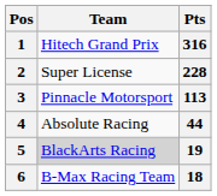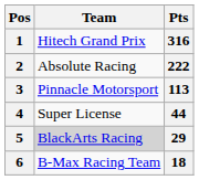 <table class="wikitable" style="font-size: 85%; text-align: center;">
 <tr valign="top">
 <th valign="middle">Pos</th>
 <th valign="middle">Team</th>
 <th valign="middle">Pts</th>
 </tr>
 <tr>
 <th>1</th>
 <td align="left"> <a href='#'>Hitech Grand Prix</a></td>
 <th>316</th>
 </tr>
 <tr>
 <th>2</th>
-<td align="left"> Super License</td>
-<th>228</th>
+<td align="left"> Absolute Racing</td>
+<th>222</th>
 </tr>
 <tr>
 <th>3</th>
 <td align="left"> <a href='#'>Pinnacle Motorsport</a></td>
 <th>113</th>
 </tr>
 <tr>
 <th>4</th>
-<td align="left"> Absolute Racing</td>
+<td align="left"> Super License</td>
 <th>44</th>
 </tr>
 <tr>
 <th>5</th>
 <td align="left" style="background: lightgrey;"> <a href='#'>BlackArts Racing</a></td>
-<th>19</th>
+<th>29</th>
 </tr>
 <tr>
 <th>6</th>
 <td align="left" nowrap> <a href='#'>B-Max Racing Team</a></td>
 <th>18</th>
 </tr>
 </table>
